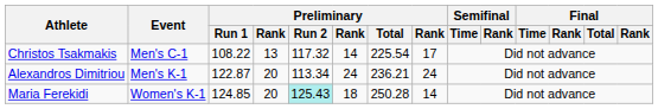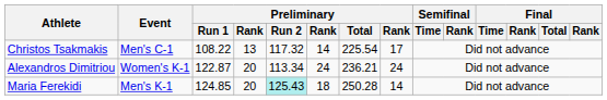 <table class="wikitable" style="font-size:90%">
 <tr>
 <th rowspan="2">Athlete</th>
 <th rowspan="2">Event</th>
 <th colspan="6">Preliminary</th>
 <th colspan="2">Semifinal</th>
 <th colspan="4">Final</th>
 </tr>
 <tr style="font-size:95%">
 <th>Run 1</th>
 <th>Rank</th>
 <th>Run 2</th>
 <th>Rank</th>
 <th>Total</th>
 <th>Rank</th>
 <th>Time</th>
 <th>Rank</th>
 <th>Time</th>
 <th>Rank</th>
 <th>Total</th>
 <th>Rank</th>
 </tr>
 <tr align=center>
 <td align=left><a href='#'>Christos Tsakmakis</a></td>
 <td align=left><a href='#'>Men's C-1</a></td>
 <td>108.22</td>
 <td>13</td>
 <td>117.32</td>
 <td>14</td>
 <td>225.54</td>
 <td>17</td>
 <td colspan=6>Did not advance</td>
 </tr>
 <tr align=center>
 <td align=left><a href='#'>Alexandros Dimitriou</a></td>
-<td align=left><a href='#'>Men's K-1</a></td>
+<td align=left><a href='#'>Women's K-1</a></td>
 <td>122.87</td>
 <td>20</td>
 <td>113.34</td>
 <td>24</td>
 <td>236.21</td>
 <td>24</td>
 <td colspan=6>Did not advance</td>
 </tr>
 <tr align=center>
 <td align=left><a href='#'>Maria Ferekidi</a></td>
-<td align=left><a href='#'>Women's K-1</a></td>
+<td align=left><a href='#'>Men's K-1</a></td>
 <td>124.85</td>
 <td>20</td>
 <td style="background: paleturquoise;">125.43</td>
 <td>18</td>
 <td>250.28</td>
 <td>14</td>
 <td colspan=6>Did not advance</td>
 </tr>
 </table>
